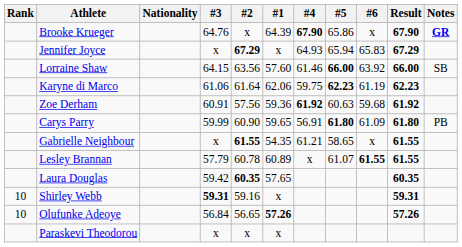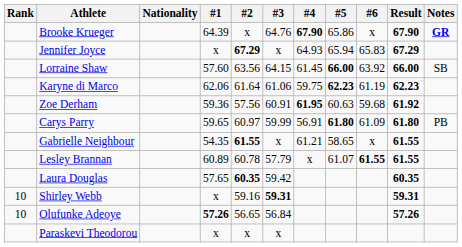 <table class="wikitable sortable" style="text-align:center">
 <tr>
 <th>Rank</th>
 <th>Athlete</th>
 <th>Nationality</th>
+<th>#1</th>
+<th>#2</th>
 <th>#3</th>
-<th>#2</th>
-<th>#1</th>
 <th>#4</th>
 <th>#5</th>
 <th>#6</th>
 <th>Result</th>
 <th>Notes</th>
 </tr>
 <tr>
 <td></td>
 <td align="left"><a href='#'>Brooke Krueger</a></td>
 <td align=left></td>
+<td>64.39</td>
+<td>x</td>
 <td>64.76</td>
-<td>x</td>
-<td>64.39</td>
 <td><strong>67.90</strong></td>
 <td>65.86</td>
 <td>x</td>
 <td><strong>67.90</strong></td>
 <td><strong><a href='#'>GR</a></strong></td>
 </tr>
 <tr>
 <td></td>
 <td align="left"><a href='#'>Jennifer Joyce</a></td>
 <td align=left></td>
 <td>x</td>
 <td><strong>67.29</strong></td>
 <td>x</td>
 <td>64.93</td>
 <td>65.94</td>
 <td>65.83</td>
 <td><strong>67.29</strong></td>
 <td></td>
 </tr>
 <tr>
 <td></td>
 <td align="left"><a href='#'>Lorraine Shaw</a></td>
 <td align=left></td>
+<td>57.60</td>
+<td>63.56</td>
 <td>64.15</td>
-<td>63.56</td>
-<td>57.60</td>
-<td>61.46</td>
+<td>61.45</td>
 <td><strong>66.00</strong></td>
 <td>63.92</td>
 <td><strong>66.00</strong></td>
 <td>SB</td>
 </tr>
 <tr>
 <td></td>
 <td align="left"><a href='#'>Karyne di Marco</a></td>
 <td align=left></td>
+<td>62.06</td>
+<td>61.64</td>
 <td>61.06</td>
-<td>61.64</td>
-<td>62.06</td>
 <td>59.75</td>
 <td><strong>62.23</strong></td>
 <td>61.19</td>
 <td><strong>62.23</strong></td>
 <td></td>
 </tr>
 <tr>
 <td></td>
 <td align="left"><a href='#'>Zoe Derham</a></td>
 <td align=left></td>
+<td>59.36</td>
+<td>57.56</td>
 <td>60.91</td>
-<td>57.56</td>
-<td>59.36</td>
-<td><strong>61.92</strong></td>
+<td><strong>61.95</strong></td>
 <td>60.63</td>
 <td>59.68</td>
 <td><strong>61.92</strong></td>
 <td></td>
 </tr>
 <tr>
 <td></td>
 <td align="left"><a href='#'>Carys Parry</a></td>
 <td align=left></td>
+<td>59.65</td>
+<td>60.97</td>
 <td>59.99</td>
-<td>60.90</td>
-<td>59.65</td>
 <td>56.91</td>
 <td><strong>61.80</strong></td>
 <td>61.09</td>
 <td><strong>61.80</strong></td>
 <td>PB</td>
 </tr>
 <tr>
 <td></td>
 <td align="left"><a href='#'>Gabrielle Neighbour</a></td>
 <td align=left></td>
+<td>54.35</td>
+<td><strong>61.55</strong></td>
 <td>x</td>
-<td><strong>61.55</strong></td>
-<td>54.35</td>
 <td>61.21</td>
 <td>58.65</td>
 <td>x</td>
 <td><strong>61.55</strong></td>
 <td></td>
 </tr>
 <tr>
 <td></td>
 <td align="left"><a href='#'>Lesley Brannan</a></td>
 <td align=left></td>
+<td>60.89</td>
+<td>60.78</td>
 <td>57.79</td>
-<td>60.78</td>
-<td>60.89</td>
 <td>x</td>
 <td>61.07</td>
 <td><strong>61.55</strong></td>
 <td><strong>61.55</strong></td>
 <td></td>
 </tr>
 <tr>
 <td></td>
 <td align="left"><a href='#'>Laura Douglas</a></td>
 <td align=left></td>
+<td>57.65</td>
+<td><strong>60.35</strong></td>
 <td>59.42</td>
-<td><strong>60.35</strong></td>
-<td>57.65</td>
 <td></td>
 <td></td>
 <td></td>
 <td><strong>60.35</strong></td>
 <td></td>
 </tr>
 <tr>
 <td>10</td>
 <td align="left"><a href='#'>Shirley Webb</a></td>
 <td align=left></td>
+<td>x</td>
+<td>59.16</td>
 <td><strong>59.31</strong></td>
-<td>59.16</td>
-<td>x</td>
 <td></td>
 <td></td>
 <td></td>
 <td><strong>59.31</strong></td>
 <td></td>
 </tr>
 <tr>
 <td>10</td>
 <td align="left"><a href='#'>Olufunke Adeoye</a></td>
 <td align=left></td>
+<td><strong>57.26</strong></td>
+<td>56.65</td>
 <td>56.84</td>
-<td>56.65</td>
-<td><strong>57.26</strong></td>
 <td></td>
 <td></td>
 <td></td>
 <td><strong>57.26</strong></td>
 <td></td>
 </tr>
 <tr>
 <td></td>
 <td align="left"><a href='#'>Paraskevi Theodorou</a></td>
 <td align=left></td>
 <td>x</td>
 <td>x</td>
 <td>x</td>
 <td></td>
 <td></td>
 <td></td>
 <td><strong></strong></td>
 <td></td>
 </tr>
 </table>
